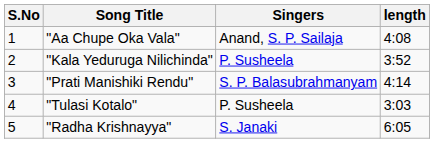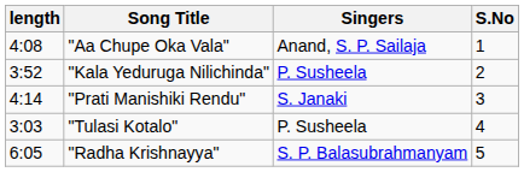 <table class="wikitable">
 <tr>
-<th>S.No</th>
+<th>length</th>
 <th>Song Title</th>
 <th>Singers</th>
-<th>length</th>
+<th>S.No</th>
 </tr>
 <tr>
-<td>1</td>
+<td>4:08</td>
 <td>"Aa Chupe Oka Vala"</td>
 <td>Anand, <a href='#'>S. P. Sailaja</a></td>
-<td>4:08</td>
+<td>1</td>
 </tr>
 <tr>
-<td>2</td>
+<td>3:52</td>
 <td>"Kala Yeduruga Nilichinda"</td>
 <td><a href='#'>P. Susheela</a></td>
-<td>3:52</td>
+<td>2</td>
 </tr>
 <tr>
+<td>4:14</td>
+<td>"Prati Manishiki Rendu"</td>
+<td><a href='#'>S. Janaki</a></td>
 <td>3</td>
-<td>"Prati Manishiki Rendu"</td>
-<td><a href='#'>S. P. Balasubrahmanyam</a></td>
-<td>4:14</td>
 </tr>
 <tr>
-<td>4</td>
+<td>3:03</td>
 <td>"Tulasi Kotalo"</td>
 <td>P. Susheela</td>
-<td>3:03</td>
+<td>4</td>
 </tr>
 <tr>
+<td>6:05</td>
+<td>"Radha Krishnayya"</td>
+<td><a href='#'>S. P. Balasubrahmanyam</a></td>
 <td>5</td>
-<td>"Radha Krishnayya"</td>
-<td><a href='#'>S. Janaki</a></td>
-<td>6:05</td>
 </tr>
 </table>
